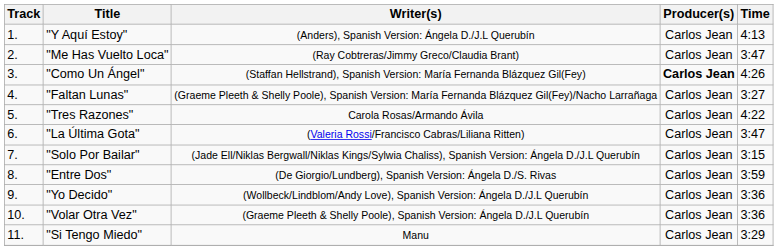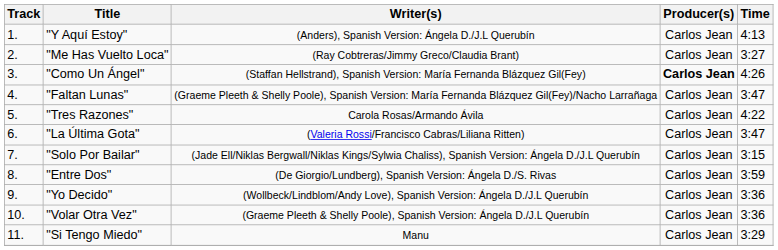 <table class="wikitable">
 <tr>
 <th align="center">Track</th>
 <th align="center">Title</th>
 <th align="center">Writer(s)</th>
 <th align="center">Producer(s)</th>
 <th align="center">Time</th>
 </tr>
 <tr>
 <td>1.</td>
 <td>"Y Aquí Estoy"</td>
 <td align="center"><small>(Anders), Spanish Version: Ángela D./J.L Querubín</small></td>
 <td align="center">Carlos Jean</td>
 <td>4:13</td>
 </tr>
 <tr>
 <td>2.</td>
 <td>"Me Has Vuelto Loca"</td>
 <td align="center"><small>(Ray Cobtreras/Jimmy Greco/Claudia Brant)</small></td>
 <td align="center">Carlos Jean</td>
-<td>3:47</td>
+<td>3:27</td>
 </tr>
 <tr>
 <td>3.</td>
 <td>"Como Un Ángel"</td>
 <td align="center"><small>(Staffan Hellstrand), Spanish Version: María Fernanda Blázquez Gil(Fey)</small></td>
 <td align="center"><strong>Carlos Jean</strong></td>
 <td>4:26</td>
 </tr>
 <tr>
 <td>4.</td>
 <td>"Faltan Lunas"</td>
 <td align="center"><small>(Graeme Pleeth & Shelly Poole), Spanish Version: María Fernanda Blázquez Gil(Fey)/Nacho Larrañaga</small></td>
 <td align="center">Carlos Jean</td>
-<td>3:27</td>
+<td>3:47</td>
 </tr>
 <tr>
 <td>5.</td>
 <td>"Tres Razones"</td>
 <td align="center"><small>Carola Rosas/Armando Ávila</small></td>
 <td align="center">Carlos Jean</td>
 <td>4:22</td>
 </tr>
 <tr>
 <td>6.</td>
 <td>"La Última Gota"</td>
 <td align="center"><small>(<a href='#'>Valeria Rossi</a>/Francisco Cabras/Liliana Ritten)</small></td>
 <td align="center">Carlos Jean</td>
 <td>3:47</td>
 </tr>
 <tr>
 <td>7.</td>
 <td>"Solo Por Bailar"</td>
 <td align="center"><small>(Jade Ell/Niklas Bergwall/Niklas Kings/Sylwia Chaliss), Spanish Version: Ángela D./J.L Querubín</small></td>
 <td align="center">Carlos Jean</td>
 <td>3:15</td>
 </tr>
 <tr>
 <td>8.</td>
 <td>"Entre Dos"</td>
 <td align="center"><small>(De Giorgio/Lundberg), Spanish Version: Ángela D./S. Rivas</small></td>
 <td align="center">Carlos Jean</td>
 <td>3:59</td>
 </tr>
 <tr>
 <td>9.</td>
 <td>"Yo Decido"</td>
 <td align="center"><small>(Wollbeck/Lindblom/Andy Love), Spanish Version: Ángela D./J.L Querubín</small></td>
 <td align="center">Carlos Jean</td>
 <td>3:36</td>
 </tr>
 <tr>
 <td>10.</td>
 <td>"Volar Otra Vez"</td>
 <td align="center"><small>(Graeme Pleeth & Shelly Poole), Spanish Version: Ángela D./J.L Querubín</small></td>
 <td align="center">Carlos Jean</td>
 <td>3:36</td>
 </tr>
 <tr>
 <td>11.</td>
 <td>"Si Tengo Miedo"</td>
 <td align="center"><small>Manu</small></td>
 <td align="center">Carlos Jean</td>
 <td>3:29</td>
 </tr>
 <tr>
 </tr>
 </table>
